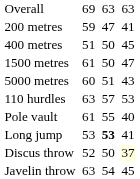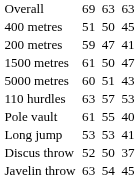 <table>
 <tr>
 <td>Overall</td>
 <td></td>
 <td>69</td>
 <td></td>
 <td>63</td>
 <td></td>
 <td>63</td>
 </tr>
 <tr>
+<td>400 metres</td>
+<td></td>
+<td>51</td>
+<td></td>
+<td>50</td>
+<td></td>
+<td>45</td>
+</tr>
+<tr>
 <td>200 metres</td>
 <td></td>
 <td>59</td>
 <td></td>
 <td>47</td>
 <td></td>
 <td>41</td>
-</tr>
-<tr>
-<td>400 metres</td>
-<td></td>
-<td>51</td>
-<td></td>
-<td>50</td>
-<td></td>
-<td>45</td>
 </tr>
 <tr>
 <td>1500 metres</td>
 <td></td>
 <td>61</td>
 <td></td>
 <td>50</td>
 <td></td>
 <td>47</td>
 </tr>
 <tr>
 <td>5000 metres</td>
 <td></td>
 <td>60</td>
 <td></td>
 <td>51</td>
 <td></td>
 <td>43</td>
 </tr>
 <tr>
 <td>110 hurdles</td>
 <td></td>
 <td>63</td>
 <td></td>
 <td>57</td>
 <td></td>
 <td>53</td>
 </tr>
 <tr>
 <td>Pole vault</td>
 <td></td>
 <td>61</td>
 <td></td>
 <td>55</td>
 <td></td>
 <td>40</td>
 </tr>
 <tr>
 <td>Long jump</td>
 <td></td>
 <td>53</td>
 <td></td>
-<td><strong>53</strong></td>
+<td>53</td>
 <td></td>
 <td>41</td>
 </tr>
 <tr>
 <td>Discus throw</td>
 <td></td>
 <td>52</td>
 <td></td>
 <td>50</td>
 <td></td>
-<td style="background: lightyellow;">37</td>
+<td>37</td>
 </tr>
 <tr>
 <td>Javelin throw</td>
 <td></td>
 <td>63</td>
 <td></td>
 <td>54</td>
 <td></td>
 <td>45</td>
 </tr>
 </table>
